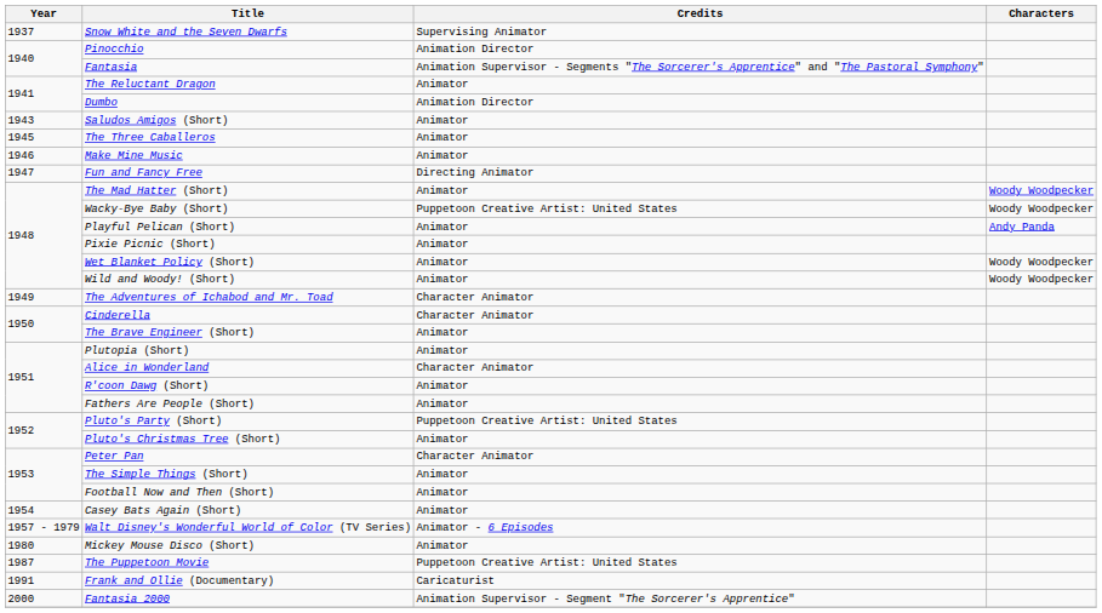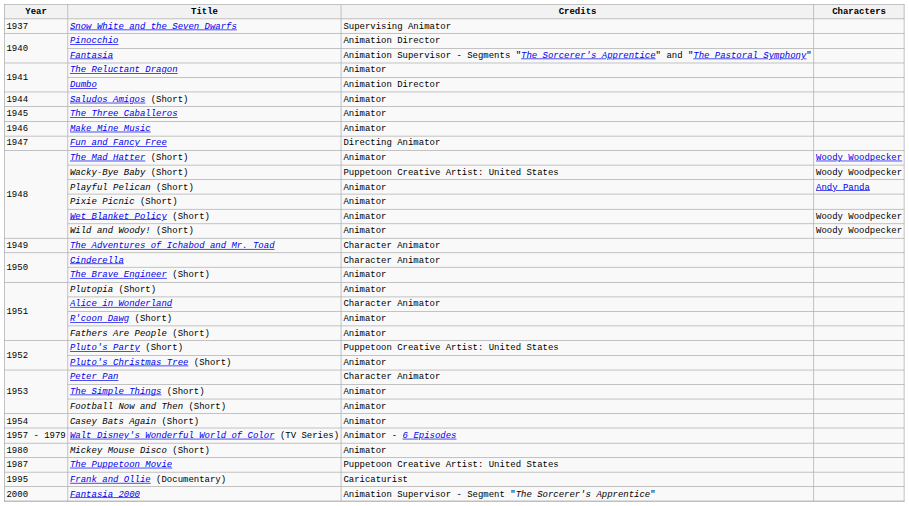 <table class="wikitable sortable">
 <tr>
 <th>Year</th>
 <th>Title</th>
 <th>Credits</th>
 <th>Characters</th>
 </tr>
 <tr>
 <td>1937</td>
 <td><em><a href='#'>Snow White and the Seven Dwarfs</a></em></td>
 <td>Supervising Animator</td>
 <td></td>
 </tr>
 <tr>
 <td rowspan="2">1940</td>
 <td><em><a href='#'>Pinocchio</a></em></td>
 <td>Animation Director</td>
 <td></td>
 </tr>
 <tr>
 <td><em><a href='#'>Fantasia</a></em></td>
 <td>Animation Supervisor - Segments "<em><a href='#'>The Sorcerer's Apprentice</a></em>" and "<em><a href='#'>The Pastoral Symphony</a></em>"</td>
 <td></td>
 </tr>
 <tr>
 <td rowspan="2">1941</td>
 <td><em><a href='#'>The Reluctant Dragon</a></em></td>
 <td>Animator</td>
 <td></td>
 </tr>
 <tr>
 <td><em><a href='#'>Dumbo</a></em></td>
 <td>Animation Director</td>
 <td></td>
 </tr>
 <tr>
-<td>1943</td>
+<td>1944</td>
 <td><em><a href='#'>Saludos Amigos</a></em> (Short)</td>
 <td>Animator</td>
 <td></td>
 </tr>
 <tr>
 <td>1945</td>
 <td><em><a href='#'>The Three Caballeros</a></em></td>
 <td>Animator</td>
 <td></td>
 </tr>
 <tr>
 <td>1946</td>
 <td><em><a href='#'>Make Mine Music</a></em></td>
 <td>Animator</td>
 <td></td>
 </tr>
 <tr>
 <td>1947</td>
 <td><em><a href='#'>Fun and Fancy Free</a></em></td>
 <td>Directing Animator</td>
 <td></td>
 </tr>
 <tr>
 <td rowspan="6">1948</td>
 <td><em><a href='#'>The Mad Hatter</a></em> (Short)</td>
 <td>Animator</td>
 <td><a href='#'>Woody Woodpecker</a></td>
 </tr>
 <tr>
 <td><em>Wacky-Bye Baby</em> (Short)</td>
 <td>Puppetoon Creative Artist: United States</td>
 <td>Woody Woodpecker</td>
 </tr>
 <tr>
 <td><em>Playful Pelican</em> (Short)</td>
 <td>Animator</td>
 <td><a href='#'>Andy Panda</a></td>
 </tr>
 <tr>
 <td><em>Pixie Picnic</em> (Short)</td>
 <td>Animator</td>
 <td></td>
 </tr>
 <tr>
 <td><em><a href='#'>Wet Blanket Policy</a></em> (Short)</td>
 <td>Animator</td>
 <td>Woody Woodpecker</td>
 </tr>
 <tr>
 <td><em>Wild and Woody!</em> (Short)</td>
 <td>Animator</td>
 <td>Woody Woodpecker</td>
 </tr>
 <tr>
 <td>1949</td>
 <td><em><a href='#'>The Adventures of Ichabod and Mr. Toad</a></em></td>
 <td>Character Animator</td>
 <td></td>
 </tr>
 <tr>
 <td rowspan="2">1950</td>
 <td><em><a href='#'>Cinderella</a></em></td>
 <td>Character Animator</td>
 <td></td>
 </tr>
 <tr>
 <td><em><a href='#'>The Brave Engineer</a></em> (Short)</td>
 <td>Animator</td>
 <td></td>
 </tr>
 <tr>
 <td rowspan="4">1951</td>
 <td><em>Plutopia</em> (Short)</td>
 <td>Animator</td>
 <td></td>
 </tr>
 <tr>
 <td><em><a href='#'>Alice in Wonderland</a></em></td>
 <td>Character Animator</td>
 <td></td>
 </tr>
 <tr>
 <td><em><a href='#'>R'coon Dawg</a></em> (Short)</td>
 <td>Animator</td>
 <td></td>
 </tr>
 <tr>
 <td><em>Fathers Are People</em> (Short)</td>
 <td>Animator</td>
 <td></td>
 </tr>
 <tr>
 <td rowspan="2">1952</td>
 <td><em><a href='#'>Pluto's Party</a></em> (Short)</td>
 <td>Puppetoon Creative Artist: United States</td>
 <td></td>
 </tr>
 <tr>
 <td><em><a href='#'>Pluto's Christmas Tree</a></em> (Short)</td>
 <td>Animator</td>
 <td></td>
 </tr>
 <tr>
 <td rowspan="3">1953</td>
 <td><em><a href='#'>Peter Pan</a></em></td>
 <td>Character Animator</td>
 <td></td>
 </tr>
 <tr>
 <td><em><a href='#'>The Simple Things</a></em> (Short)</td>
 <td>Animator</td>
 <td></td>
 </tr>
 <tr>
 <td><em>Football Now and Then</em> (Short)</td>
 <td>Animator</td>
 <td></td>
 </tr>
 <tr>
 <td>1954</td>
 <td><em>Casey Bats Again</em> (Short)</td>
 <td>Animator</td>
 <td></td>
 </tr>
 <tr>
 <td>1957 - 1979</td>
 <td><em><a href='#'>Walt Disney's Wonderful World of Color</a></em> (TV Series)</td>
 <td>Animator - <em><a href='#'>6 Episodes</a></em></td>
 <td></td>
 </tr>
 <tr>
 <td>1980</td>
 <td><em>Mickey Mouse Disco</em> (Short)</td>
 <td>Animator</td>
 <td></td>
 </tr>
 <tr>
 <td>1987</td>
 <td><em><a href='#'>The Puppetoon Movie</a></em></td>
 <td>Puppetoon Creative Artist: United States</td>
 <td></td>
 </tr>
 <tr>
-<td>1991</td>
+<td>1995</td>
 <td><em><a href='#'>Frank and Ollie</a></em> (Documentary)</td>
 <td>Caricaturist</td>
 <td></td>
 </tr>
 <tr>
 <td>2000</td>
 <td><em><a href='#'>Fantasia 2000</a></em></td>
 <td>Animation Supervisor - Segment "<em>The Sorcerer's Apprentice</em>"</td>
 <td></td>
 </tr>
 <tr>
 </tr>
 </table>
